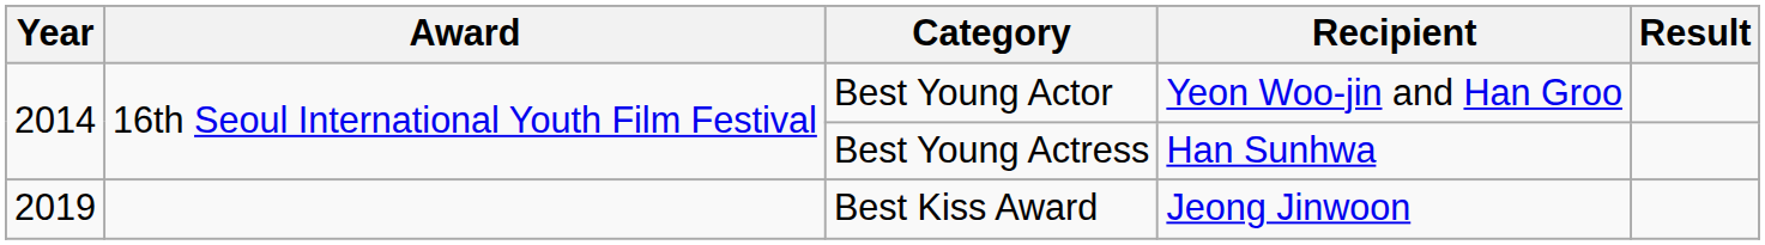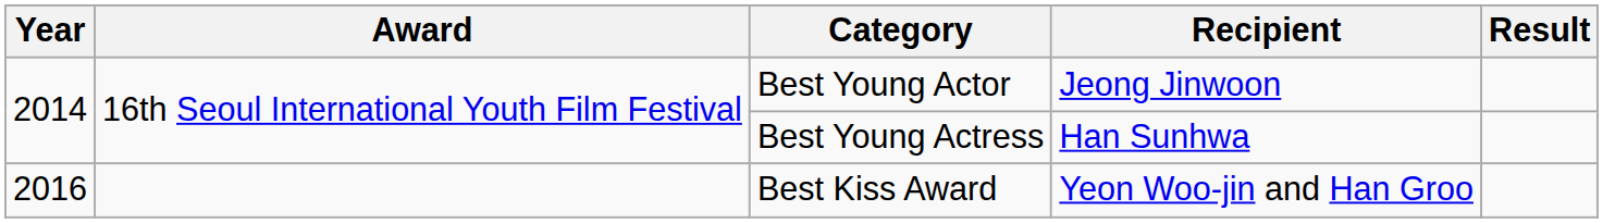 <table class="wikitable">
 <tr>
 <th>Year</th>
 <th>Award</th>
 <th>Category</th>
 <th>Recipient</th>
 <th>Result</th>
 </tr>
 <tr>
 <td rowspan=2>2014</td>
 <td rowspan=2 style="text-align:center;">16th <a href='#'>Seoul International Youth Film Festival</a></td>
 <td>Best Young Actor</td>
-<td><a href='#'>Yeon Woo-jin</a> and <a href='#'>Han Groo</a></td>
+<td><a href='#'>Jeong Jinwoon</a></td>
 <td></td>
 </tr>
 <tr>
 <td>Best Young Actress</td>
 <td><a href='#'>Han Sunhwa</a></td>
 <td></td>
 </tr>
 <tr>
-<td>2019</td>
+<td>2016</td>
 <td></td>
 <td>Best Kiss Award</td>
-<td><a href='#'>Jeong Jinwoon</a></td>
+<td><a href='#'>Yeon Woo-jin</a> and <a href='#'>Han Groo</a></td>
 <td></td>
 </tr>
 </table>
